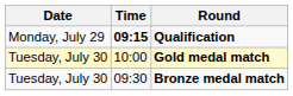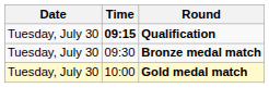 <table class="wikitable">
 <tr>
 <th>Date</th>
 <th>Time</th>
 <th>Round</th>
 </tr>
 <tr>
-<td>Monday, July 29</td>
+<td>Tuesday, July 30</td>
 <td><strong>09:15</strong></td>
 <td><strong>Qualification</strong></td>
+</tr>
+<tr>
+<td>Tuesday, July 30</td>
+<td>09:30</td>
+<td><strong>Bronze medal match</strong></td>
 </tr>
 <tr style=background:lemonchiffon>
 <td>Tuesday, July 30</td>
 <td>10:00</td>
 <td><strong>Gold medal match</strong></td>
 </tr>
-<tr>
-<td>Tuesday, July 30</td>
-<td>09:30</td>
-<td><strong>Bronze medal match</strong></td>
-</tr>
 </table>
